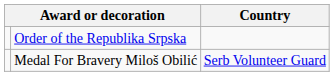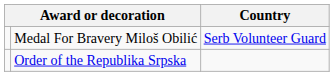 <table class="wikitable" style="text-align:left;">
 <tr>
 <th colspan="2">Award or decoration</th>
 <th>Country</th>
 </tr>
 <tr>
 <td></td>
+<td>Medal For Bravery Miloš Obilić</td>
+<td> <a href='#'>Serb Volunteer Guard</a></td>
+</tr>
+<tr>
+<td></td>
 <td><a href='#'>Order of the Republika Srpska</a></td>
 <td></td>
 </tr>
-<tr>
-<td></td>
-<td>Medal For Bravery Miloš Obilić</td>
-<td> <a href='#'>Serb Volunteer Guard</a></td>
-</tr>
 </table>
